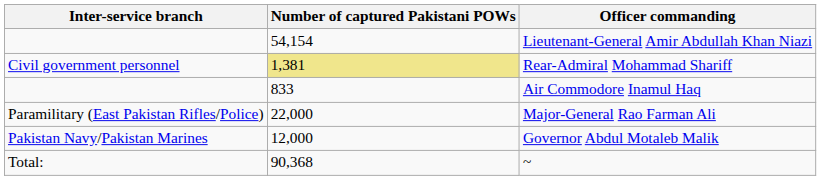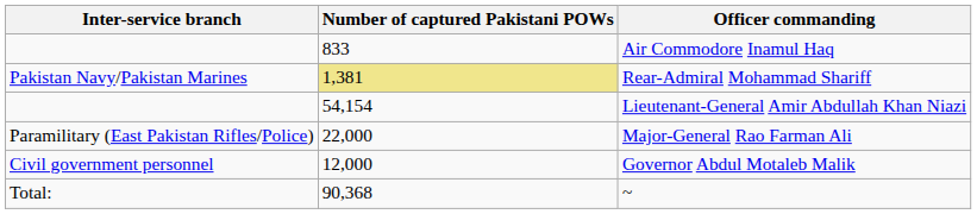 <table class="wikitable">
 <tr>
 <th>Inter-service branch</th>
 <th>Number of captured Pakistani POWs</th>
 <th>Officer commanding</th>
 </tr>
 <tr>
 <td></td>
-<td>54,154</td>
-<td><a href='#'>Lieutenant-General</a> <a href='#'>Amir Abdullah Khan Niazi</a></td>
+<td>833</td>
+<td><a href='#'>Air Commodore</a> <a href='#'>Inamul Haq</a></td>
 </tr>
 <tr>
-<td><a href='#'>Civil government personnel</a></td>
+<td> <a href='#'>Pakistan Navy</a>/<a href='#'>Pakistan Marines</a></td>
 <td style="background: khaki;">1,381</td>
 <td><a href='#'>Rear-Admiral</a> <a href='#'>Mohammad Shariff</a></td>
 </tr>
 <tr>
 <td></td>
-<td>833</td>
-<td><a href='#'>Air Commodore</a> <a href='#'>Inamul Haq</a></td>
+<td>54,154</td>
+<td><a href='#'>Lieutenant-General</a> <a href='#'>Amir Abdullah Khan Niazi</a></td>
 </tr>
 <tr>
 <td>Paramilitary (<a href='#'>East Pakistan Rifles</a>/<a href='#'>Police</a>)</td>
 <td>22,000</td>
 <td><a href='#'>Major-General</a> <a href='#'>Rao Farman Ali</a></td>
 </tr>
 <tr>
-<td> <a href='#'>Pakistan Navy</a>/<a href='#'>Pakistan Marines</a></td>
+<td><a href='#'>Civil government personnel</a></td>
 <td>12,000</td>
 <td><a href='#'>Governor</a> <a href='#'>Abdul Motaleb Malik</a></td>
 </tr>
 <tr>
 <td>Total:</td>
 <td>90,368</td>
 <td>~</td>
 </tr>
 </table>
